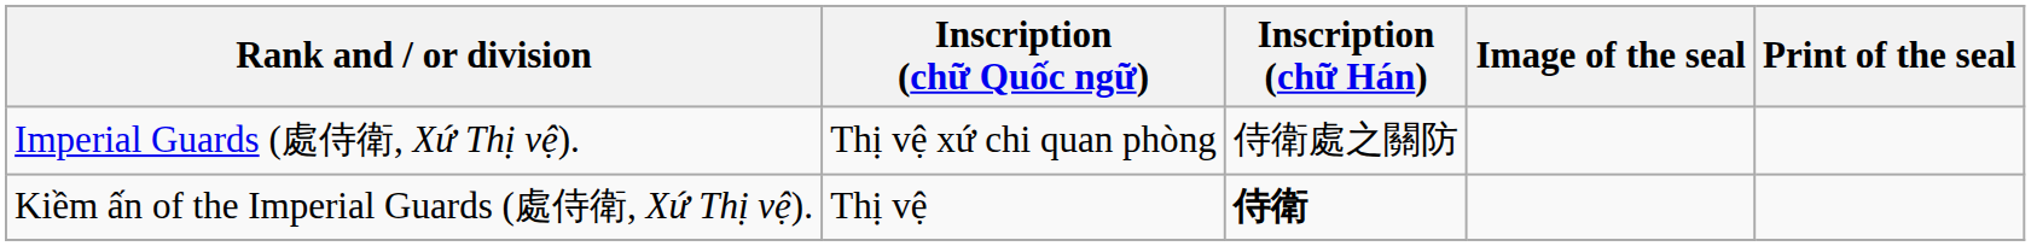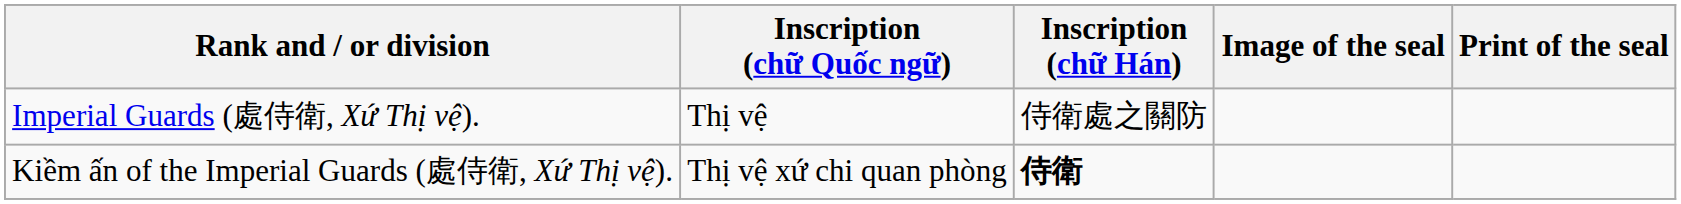 <table class="wikitable">
 <tr>
 <th>Rank and / or division</th>
 <th>Inscription<br>(<a href='#'>chữ Quốc ngữ</a>)</th>
 <th>Inscription<br>(<a href='#'>chữ Hán</a>)</th>
 <th>Image of the seal</th>
 <th>Print of the seal</th>
 </tr>
 <tr>
 <td><a href='#'>Imperial Guards</a> (處侍衛, <em>Xứ Thị vệ</em>).</td>
-<td>Thị vệ xứ chi quan phòng</td>
+<td>Thị vệ</td>
 <td>侍衛處之關防</td>
 <td></td>
 <td></td>
 </tr>
 <tr>
 <td>Kiềm ấn of the Imperial Guards (處侍衛, <em>Xứ Thị vệ</em>).</td>
-<td>Thị vệ</td>
+<td>Thị vệ xứ chi quan phòng</td>
 <td><strong>侍衛</strong></td>
 <td></td>
 <td></td>
 </tr>
 </table>
